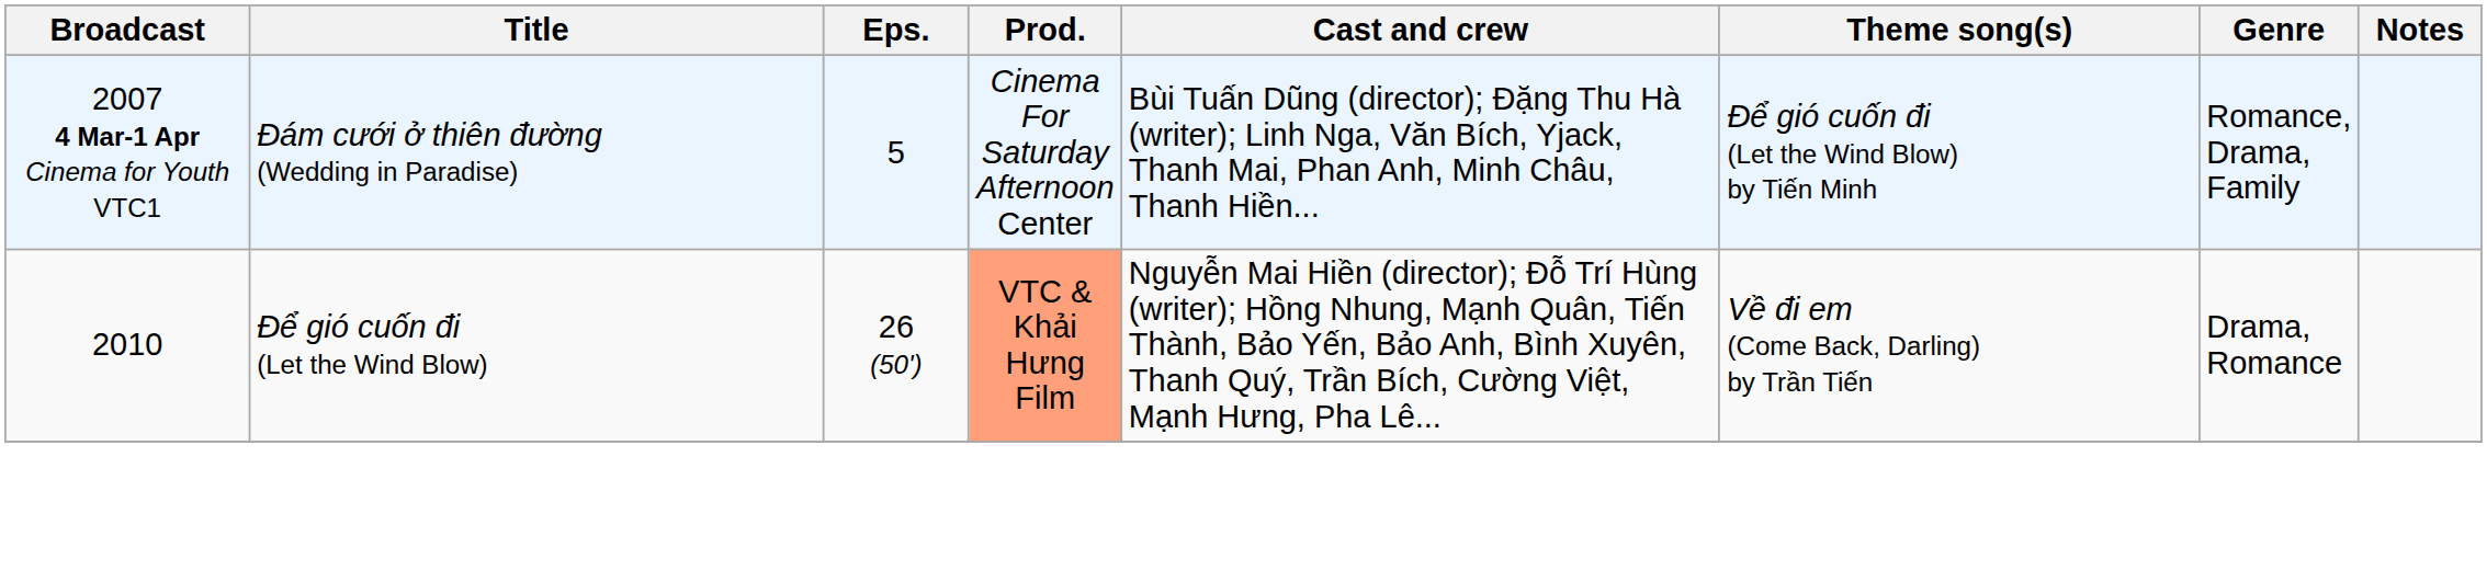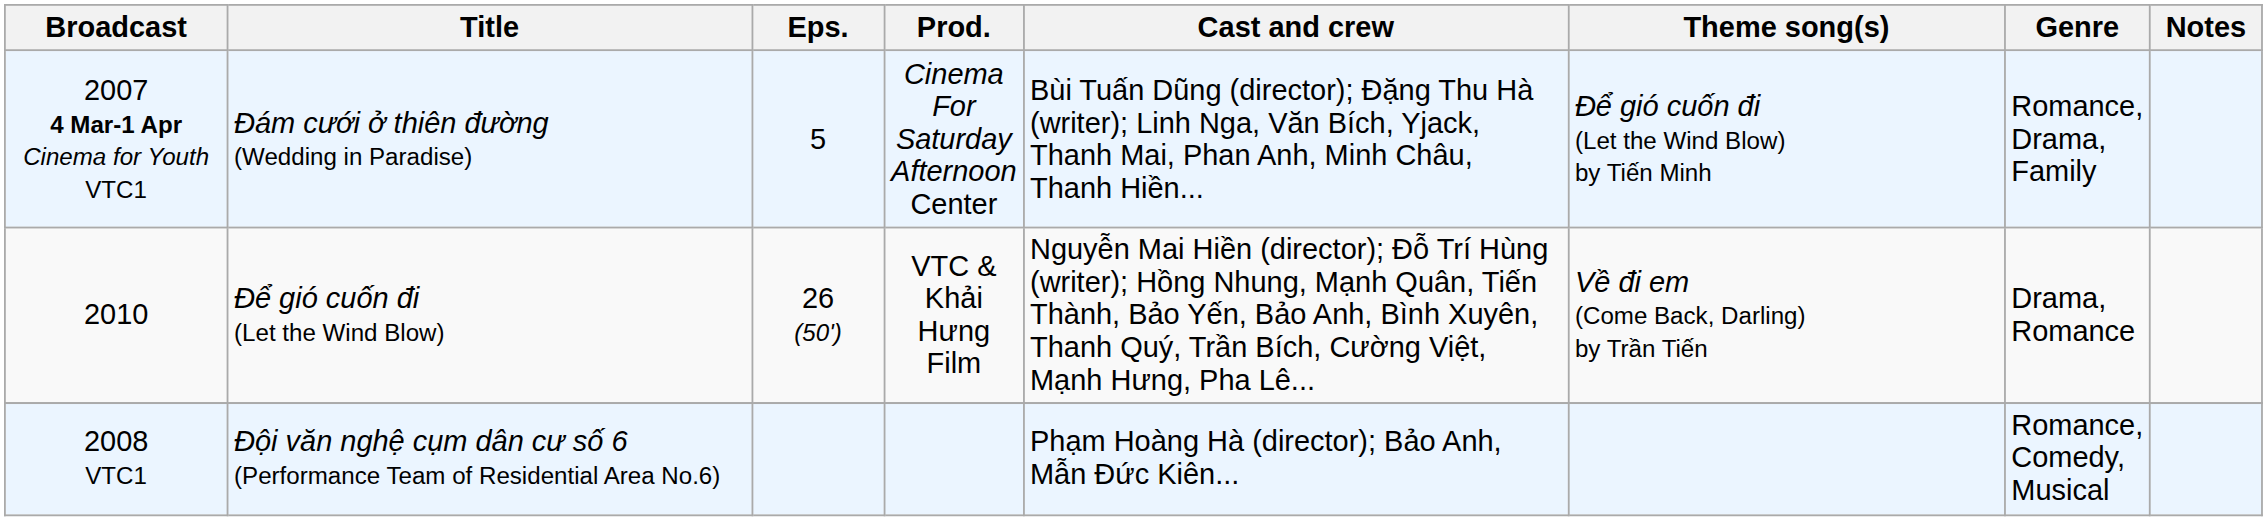 <table class="wikitable sortable">
 <tr>
 <th style="width:10%;">Broadcast</th>
 <th style="width:24%;">Title</th>
 <th style="width:6%;">Eps.</th>
 <th style="width:5%;">Prod.</th>
 <th style="width:25%;">Cast and crew</th>
 <th style="width:20%;">Theme song(s)</th>
 <th style="width:5%;">Genre</th>
 <th style="width:5%;">Notes</th>
 </tr>
 <tr ---- bgcolor="#ebf5ff">
 <td style="text-align:center;">2007<br><small><strong>4 Mar-1 Apr</strong></small><br><small><em>Cinema for Youth</em><br>VTC1</small><br></td>
 <td><em>Đám cưới ở thiên đường</em> <br><small>(Wedding in Paradise)</small></td>
 <td style="text-align:center;">5</td>
 <td style="text-align:center;"><em>Cinema For Saturday Afternoon</em> Center</td>
 <td>Bùi Tuấn Dũng (director); Đặng Thu Hà (writer); Linh Nga, Văn Bích, Yjack, Thanh Mai, Phan Anh, Minh Châu, Thanh Hiền...</td>
 <td><em>Để gió cuốn đi</em><br><small>(Let the Wind Blow)<br>by Tiến Minh</small></td>
 <td>Romance, Drama, Family</td>
 <td></td>
 </tr>
 <tr>
 <td style="text-align:center;">2010</td>
 <td><em>Để gió cuốn đi</em> <br><small>(Let the Wind Blow)</small></td>
 <td style="text-align:center;">26<br><small><em>(50')</em></small></td>
-<td style="background: lightsalmon; text-align:center;">VTC &<br>Khải Hưng Film</td>
+<td style="text-align:center;">VTC &<br>Khải Hưng Film</td>
 <td>Nguyễn Mai Hiền (director); Đỗ Trí Hùng (writer); Hồng Nhung, Mạnh Quân, Tiến Thành, Bảo Yến, Bảo Anh, Bình Xuyên, Thanh Quý, Trần Bích, Cường Việt, Mạnh Hưng, Pha Lê...</td>
 <td><em>Về đi em</em><br><small>(Come Back, Darling)<br>by Trần Tiến</small></td>
 <td>Drama, Romance</td>
 <td></td>
 </tr>
 <tr>
 </tr>
+<tr ---- bgcolor="#ebf5ff">
+<td style="text-align:center;">2008<br><small>VTC1</small><br></td>
+<td><em>Đội văn nghệ cụm dân cư số 6</em> <br><small>(Performance Team of Residential Area No.6)</small></td>
+<td style="text-align:center;"></td>
+<td style="text-align:center;"></td>
+<td>Phạm Hoàng Hà (director); Bảo Anh, Mẫn Đức Kiên...</td>
+<td></td>
+<td>Romance, Comedy, Musical</td>
+<td></td>
+</tr>
 </table>
